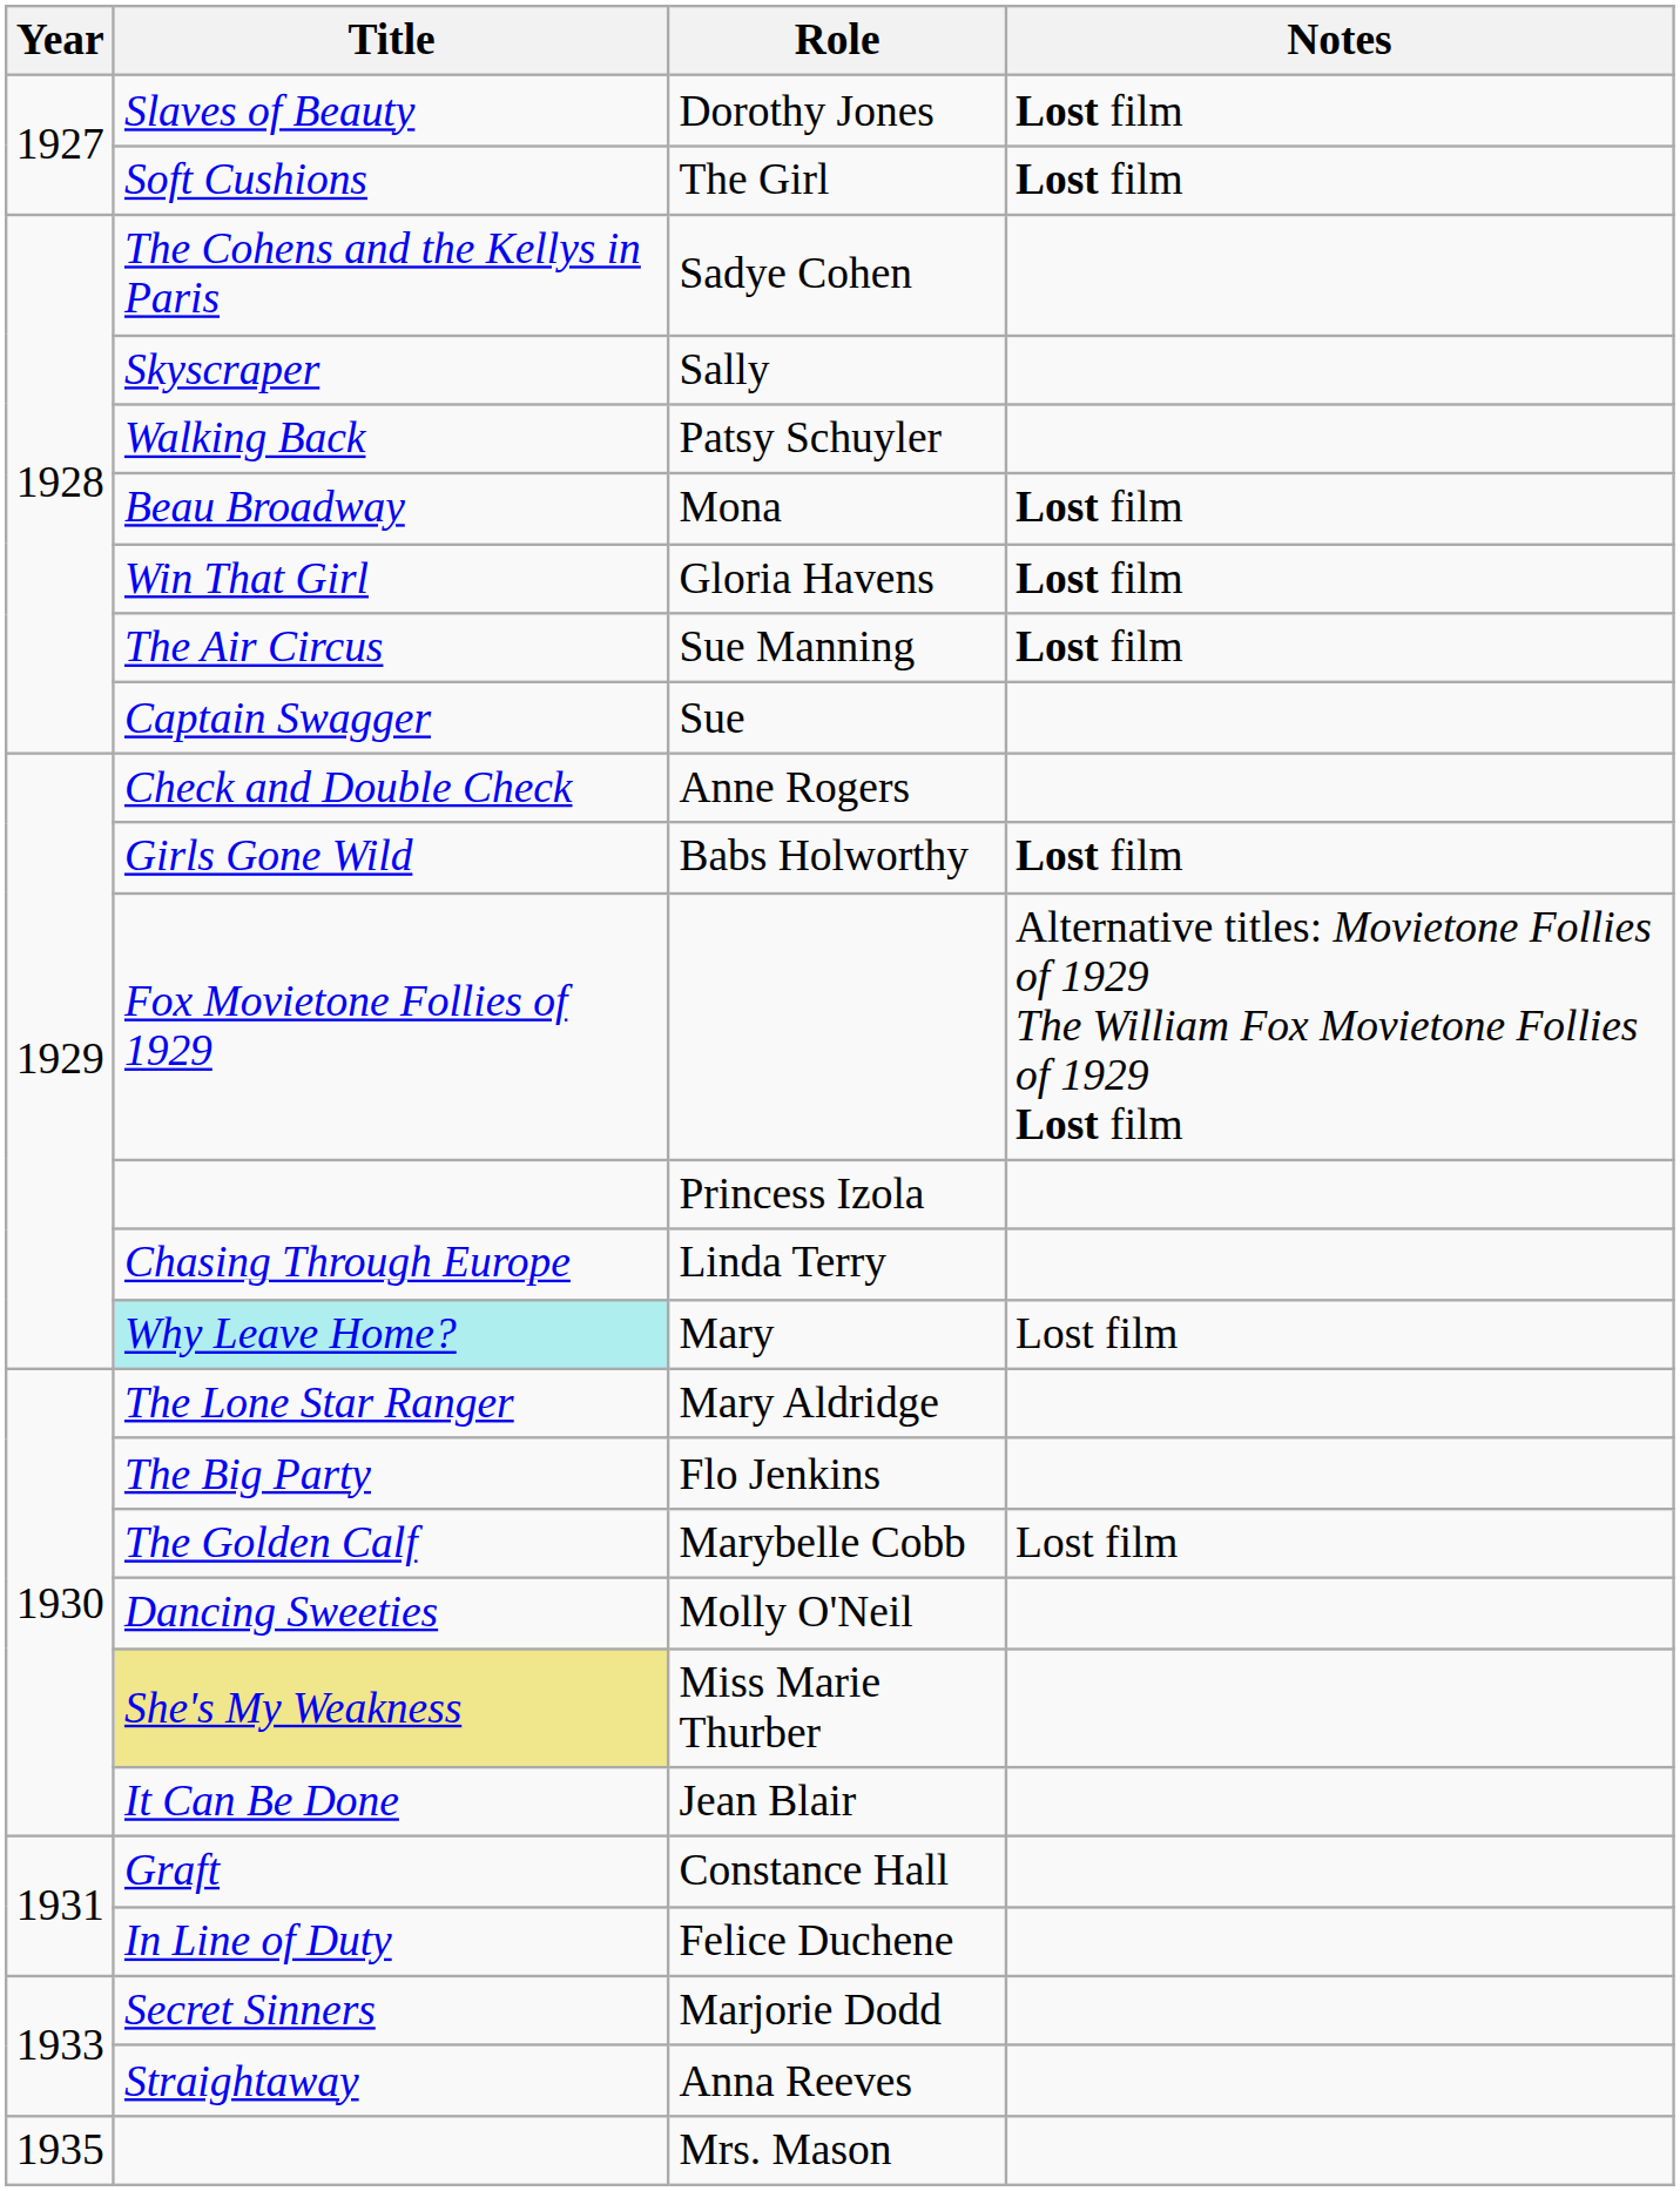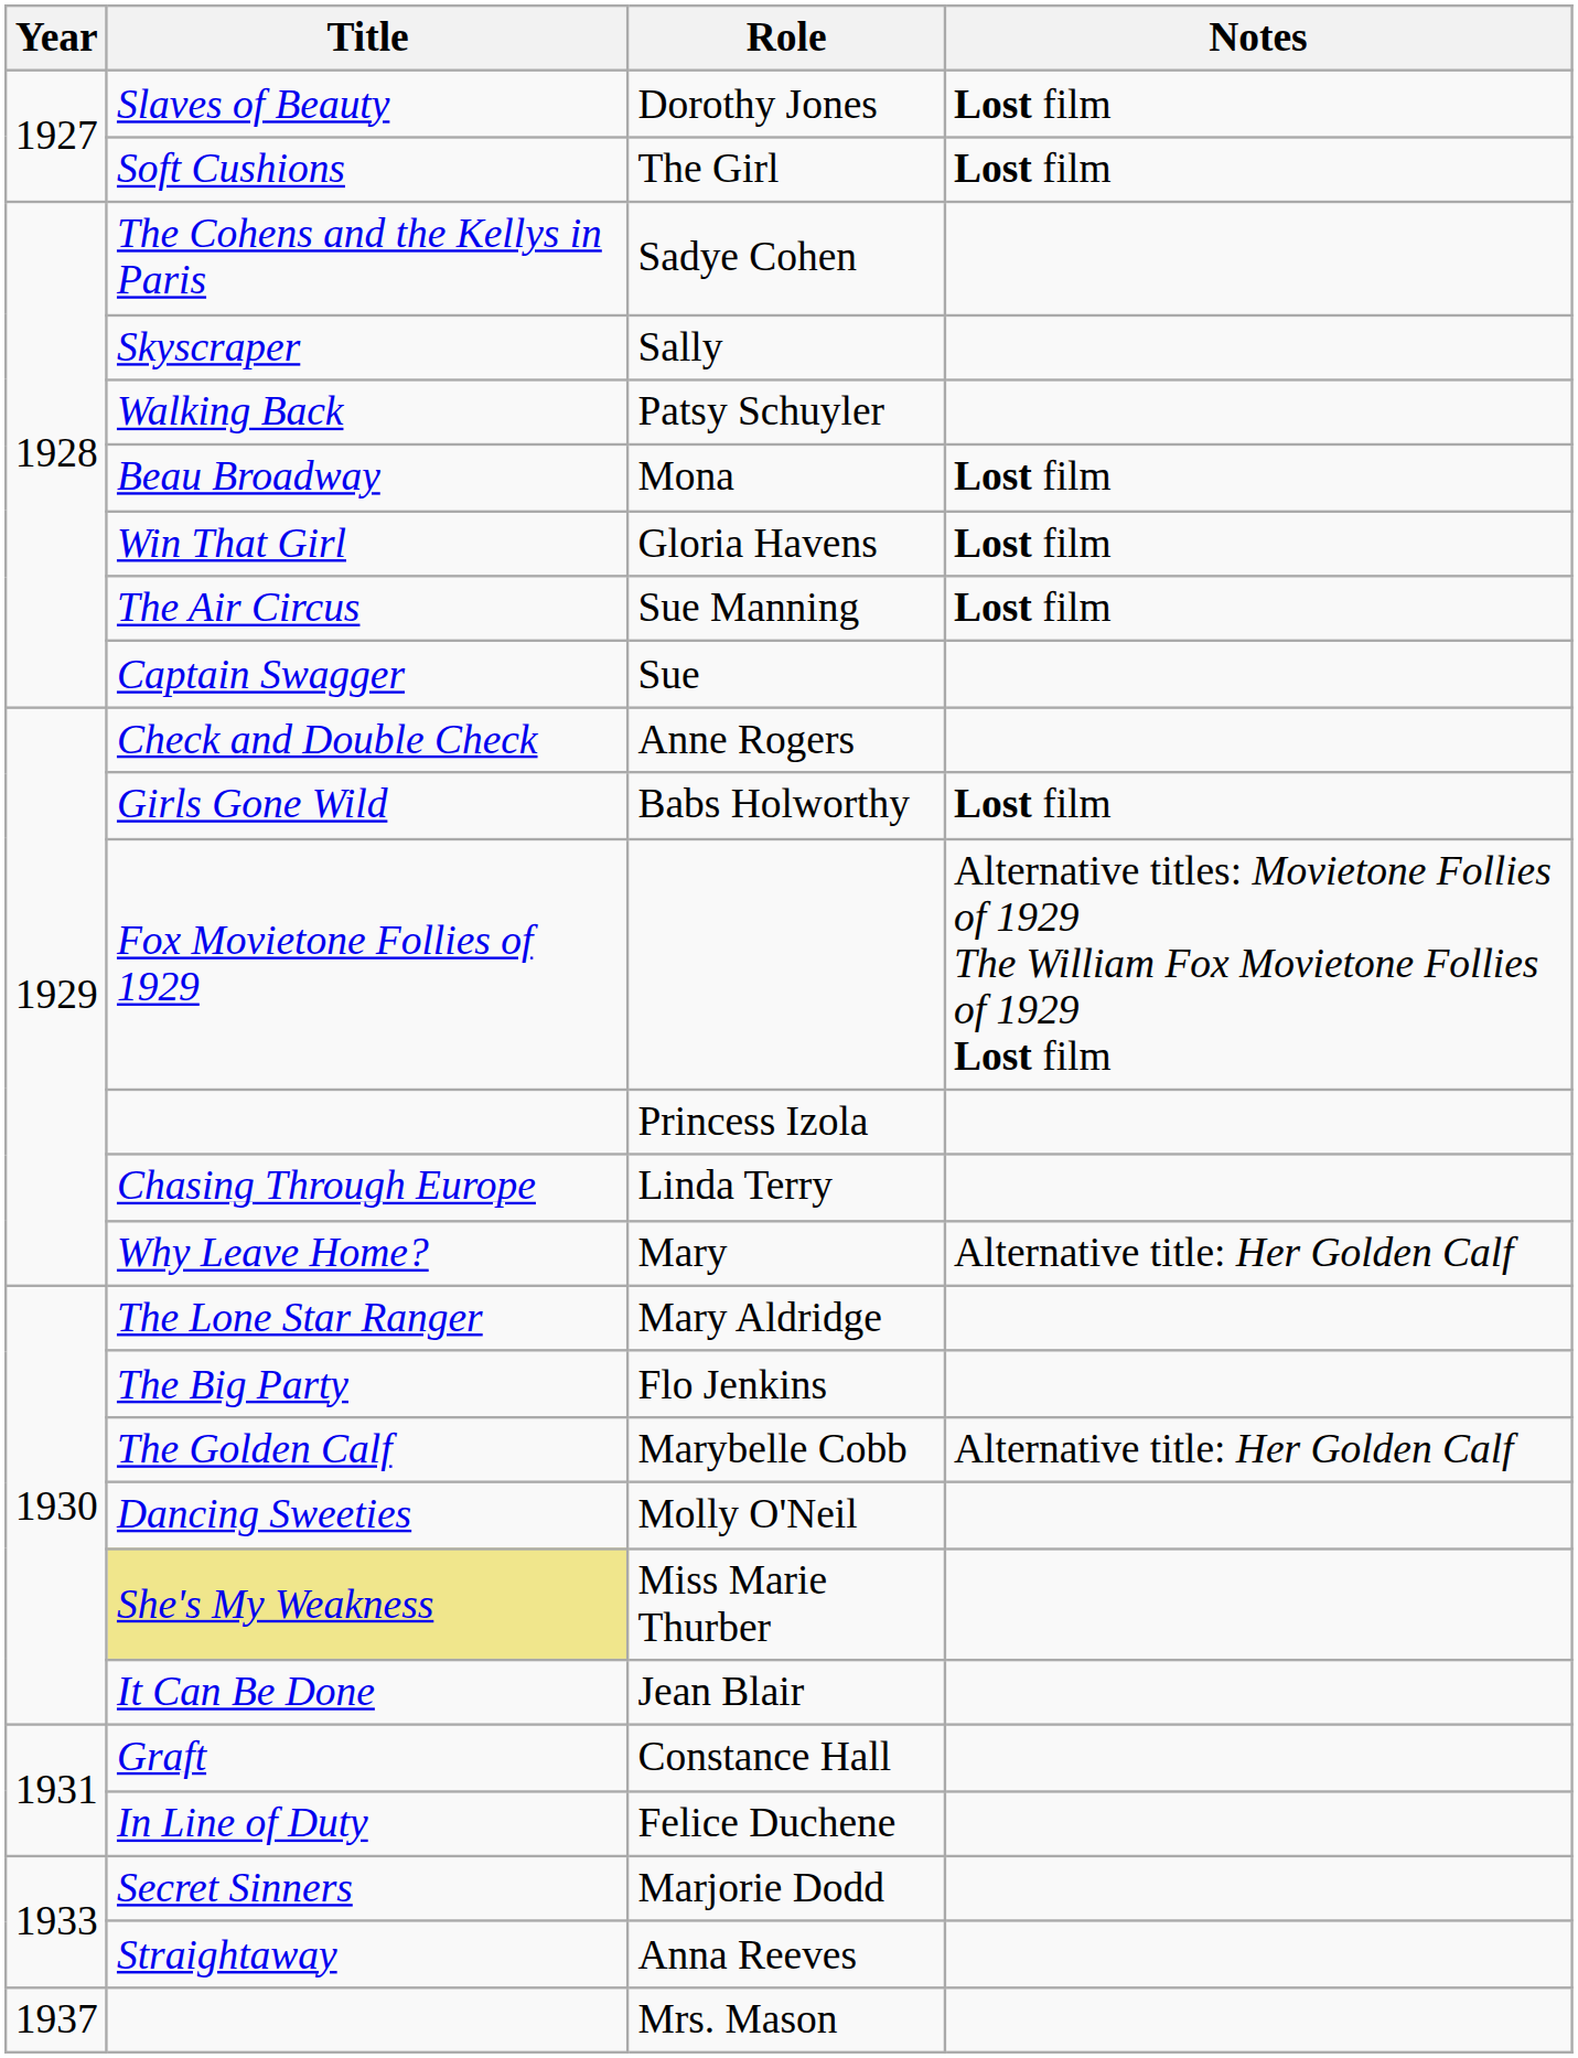 <table class="wikitable sortable">
 <tr>
 <th>Year</th>
 <th>Title</th>
 <th>Role</th>
 <th class="unsortable">Notes</th>
 </tr>
 <tr>
 <td rowspan=2>1927</td>
 <td><em><a href='#'>Slaves of Beauty</a></em></td>
 <td>Dorothy Jones</td>
 <td><strong>Lost</strong> film</td>
 </tr>
 <tr>
 <td><em><a href='#'>Soft Cushions</a></em></td>
 <td>The Girl</td>
 <td><strong>Lost</strong> film</td>
 </tr>
 <tr>
 <td rowspan=7>1928</td>
 <td><em><a href='#'>The Cohens and the Kellys in Paris</a></em></td>
 <td>Sadye Cohen</td>
 <td></td>
 </tr>
 <tr>
 <td><em><a href='#'>Skyscraper</a></em></td>
 <td>Sally</td>
 <td></td>
 </tr>
 <tr>
 <td><em><a href='#'>Walking Back</a></em></td>
 <td>Patsy Schuyler</td>
 <td></td>
 </tr>
 <tr>
 <td><em><a href='#'>Beau Broadway</a></em></td>
 <td>Mona</td>
 <td><strong>Lost</strong> film</td>
 </tr>
 <tr>
 <td><em><a href='#'>Win That Girl</a></em></td>
 <td>Gloria Havens</td>
 <td><strong>Lost</strong> film</td>
 </tr>
 <tr>
 <td><em><a href='#'>The Air Circus</a></em></td>
 <td>Sue Manning</td>
 <td><strong>Lost</strong> film</td>
 </tr>
 <tr>
 <td><em><a href='#'>Captain Swagger</a></em></td>
 <td>Sue</td>
 <td></td>
 </tr>
 <tr>
 <td rowspan=6>1929</td>
 <td><em><a href='#'>Check and Double Check</a></em></td>
 <td>Anne Rogers</td>
 <td></td>
 </tr>
 <tr>
 <td><em><a href='#'>Girls Gone Wild</a></em></td>
 <td>Babs Holworthy</td>
 <td><strong>Lost</strong> film</td>
 </tr>
 <tr>
 <td><em><a href='#'>Fox Movietone Follies of 1929</a></em></td>
 <td></td>
 <td>Alternative titles: <em>Movietone Follies of 1929</em><br><em>The William Fox Movietone Follies of 1929</em><br> <strong>Lost</strong> film</td>
 </tr>
 <tr>
 <td><em></em></td>
 <td>Princess Izola</td>
 <td></td>
 </tr>
 <tr>
 <td><em><a href='#'>Chasing Through Europe</a></em></td>
 <td>Linda Terry</td>
 <td></td>
 </tr>
 <tr>
-<td style="background: paleturquoise;"><em><a href='#'>Why Leave Home?</a></em></td>
+<td><em><a href='#'>Why Leave Home?</a></em></td>
 <td>Mary</td>
-<td>Lost film</td>
+<td>Alternative title: <em>Her Golden Calf</em></td>
 </tr>
 <tr>
 <td rowspan=6>1930</td>
 <td><em><a href='#'>The Lone Star Ranger</a></em></td>
 <td>Mary Aldridge</td>
 <td></td>
 </tr>
 <tr>
 <td><em><a href='#'>The Big Party</a></em></td>
 <td>Flo Jenkins</td>
 <td></td>
 </tr>
 <tr>
 <td><em><a href='#'>The Golden Calf</a></em></td>
 <td>Marybelle Cobb</td>
-<td>Lost film</td>
+<td>Alternative title: <em>Her Golden Calf</em></td>
 </tr>
 <tr>
 <td><em><a href='#'>Dancing Sweeties</a></em></td>
 <td>Molly O'Neil</td>
 <td></td>
 </tr>
 <tr>
 <td style="background: khaki;"><em><a href='#'>She's My Weakness</a></em></td>
 <td>Miss Marie Thurber</td>
 <td></td>
 </tr>
 <tr>
 <td><em><a href='#'>It Can Be Done</a></em></td>
 <td>Jean Blair</td>
 <td></td>
 </tr>
 <tr>
 <td rowspan=2>1931</td>
 <td><em><a href='#'>Graft</a></em></td>
 <td>Constance Hall</td>
 <td></td>
 </tr>
 <tr>
 <td><em><a href='#'>In Line of Duty</a></em></td>
 <td>Felice Duchene</td>
 <td></td>
 </tr>
 <tr>
 <td rowspan=2>1933</td>
 <td><em><a href='#'>Secret Sinners</a></em></td>
 <td>Marjorie Dodd</td>
 <td></td>
 </tr>
 <tr>
 <td><em><a href='#'>Straightaway</a></em></td>
 <td>Anna Reeves</td>
 <td></td>
 </tr>
 <tr>
-<td>1935</td>
+<td>1937</td>
 <td><em></em></td>
 <td>Mrs. Mason</td>
 <td></td>
 </tr>
 </table>
